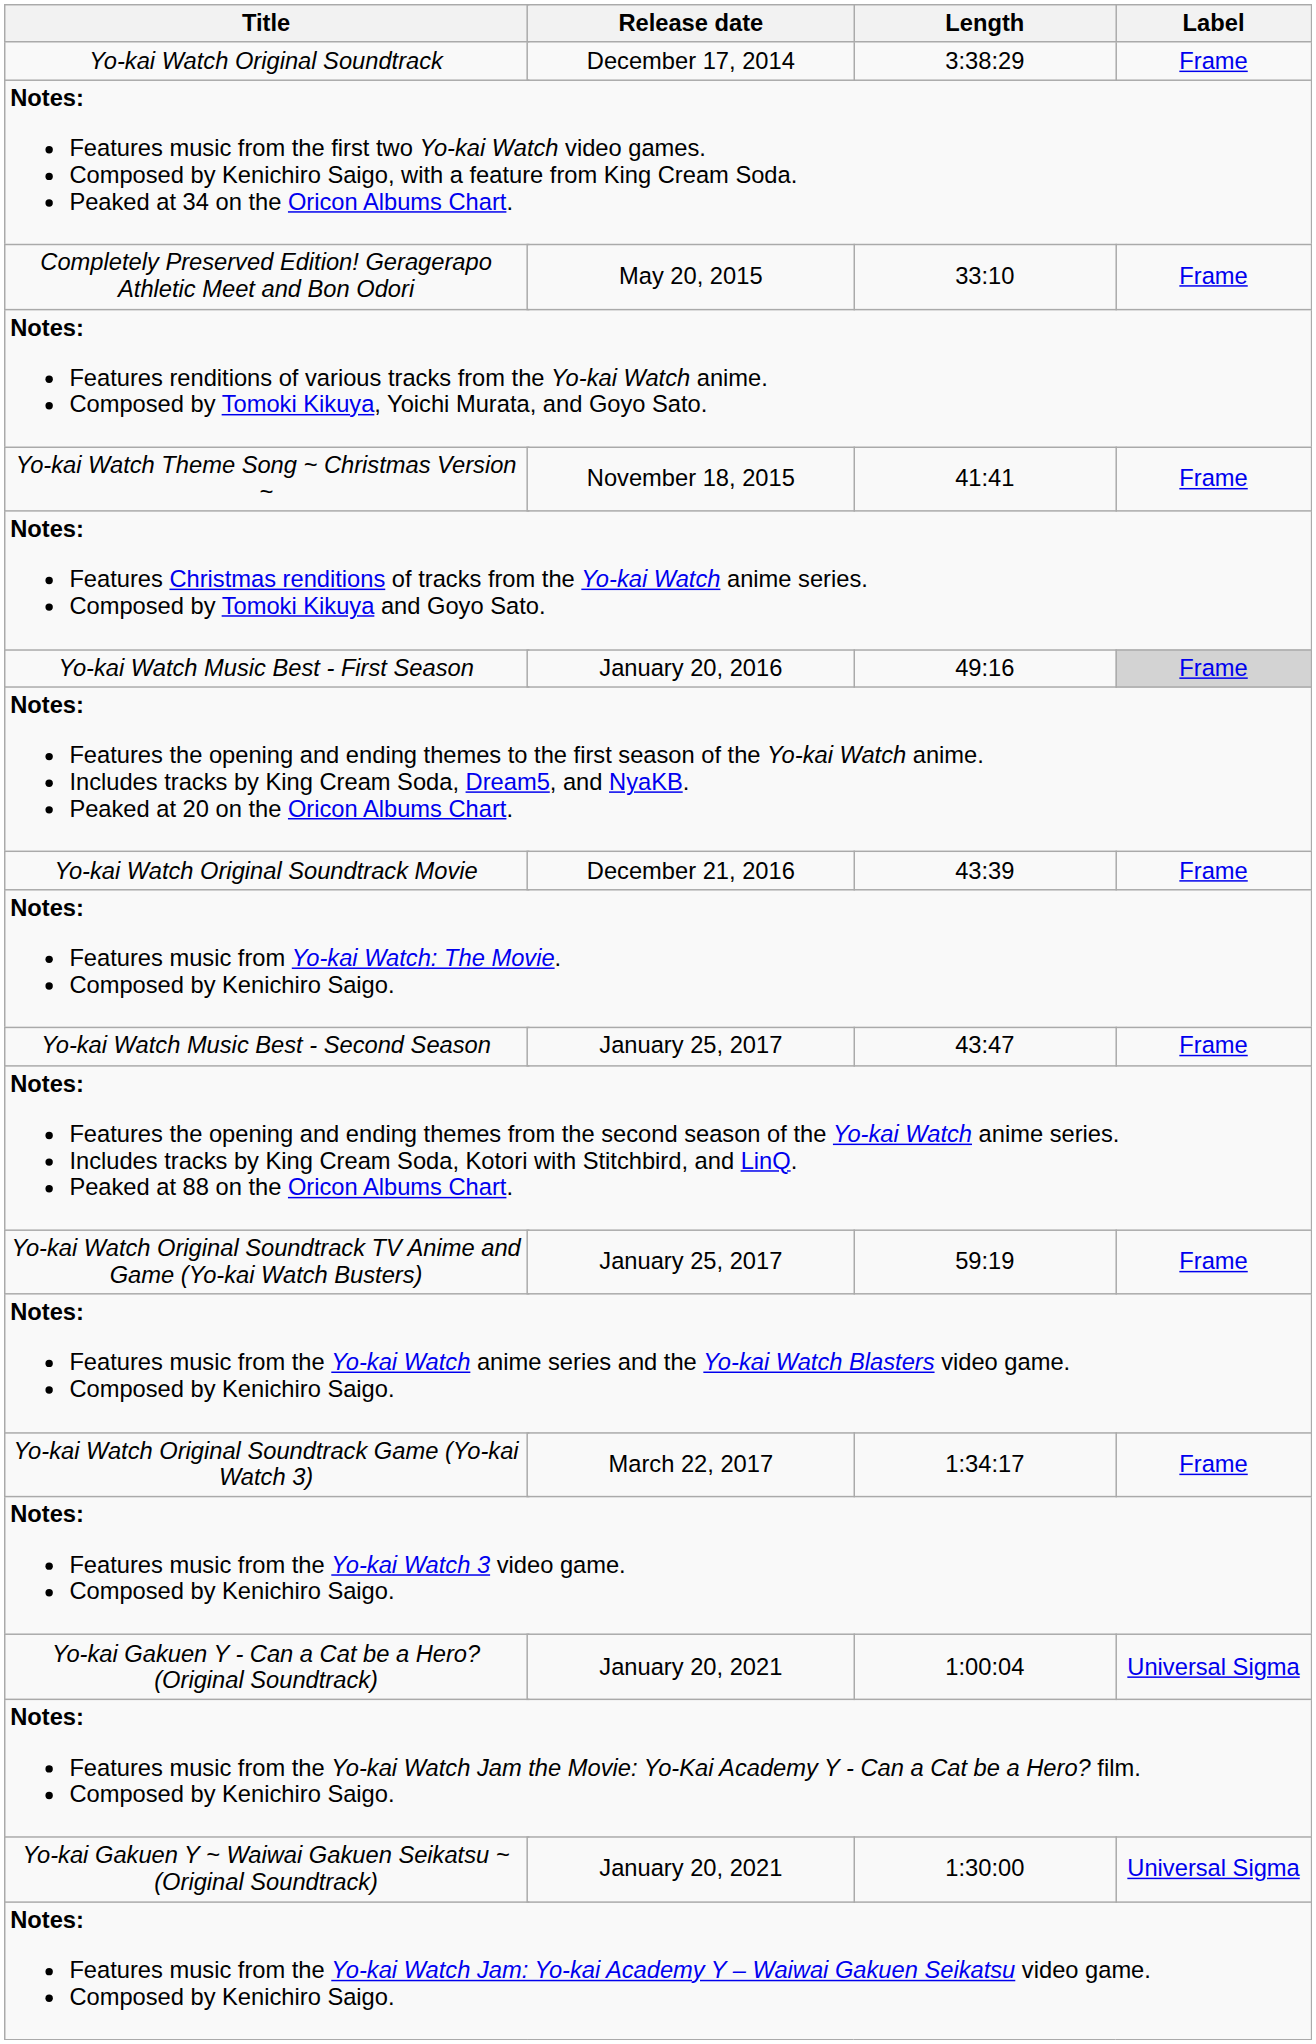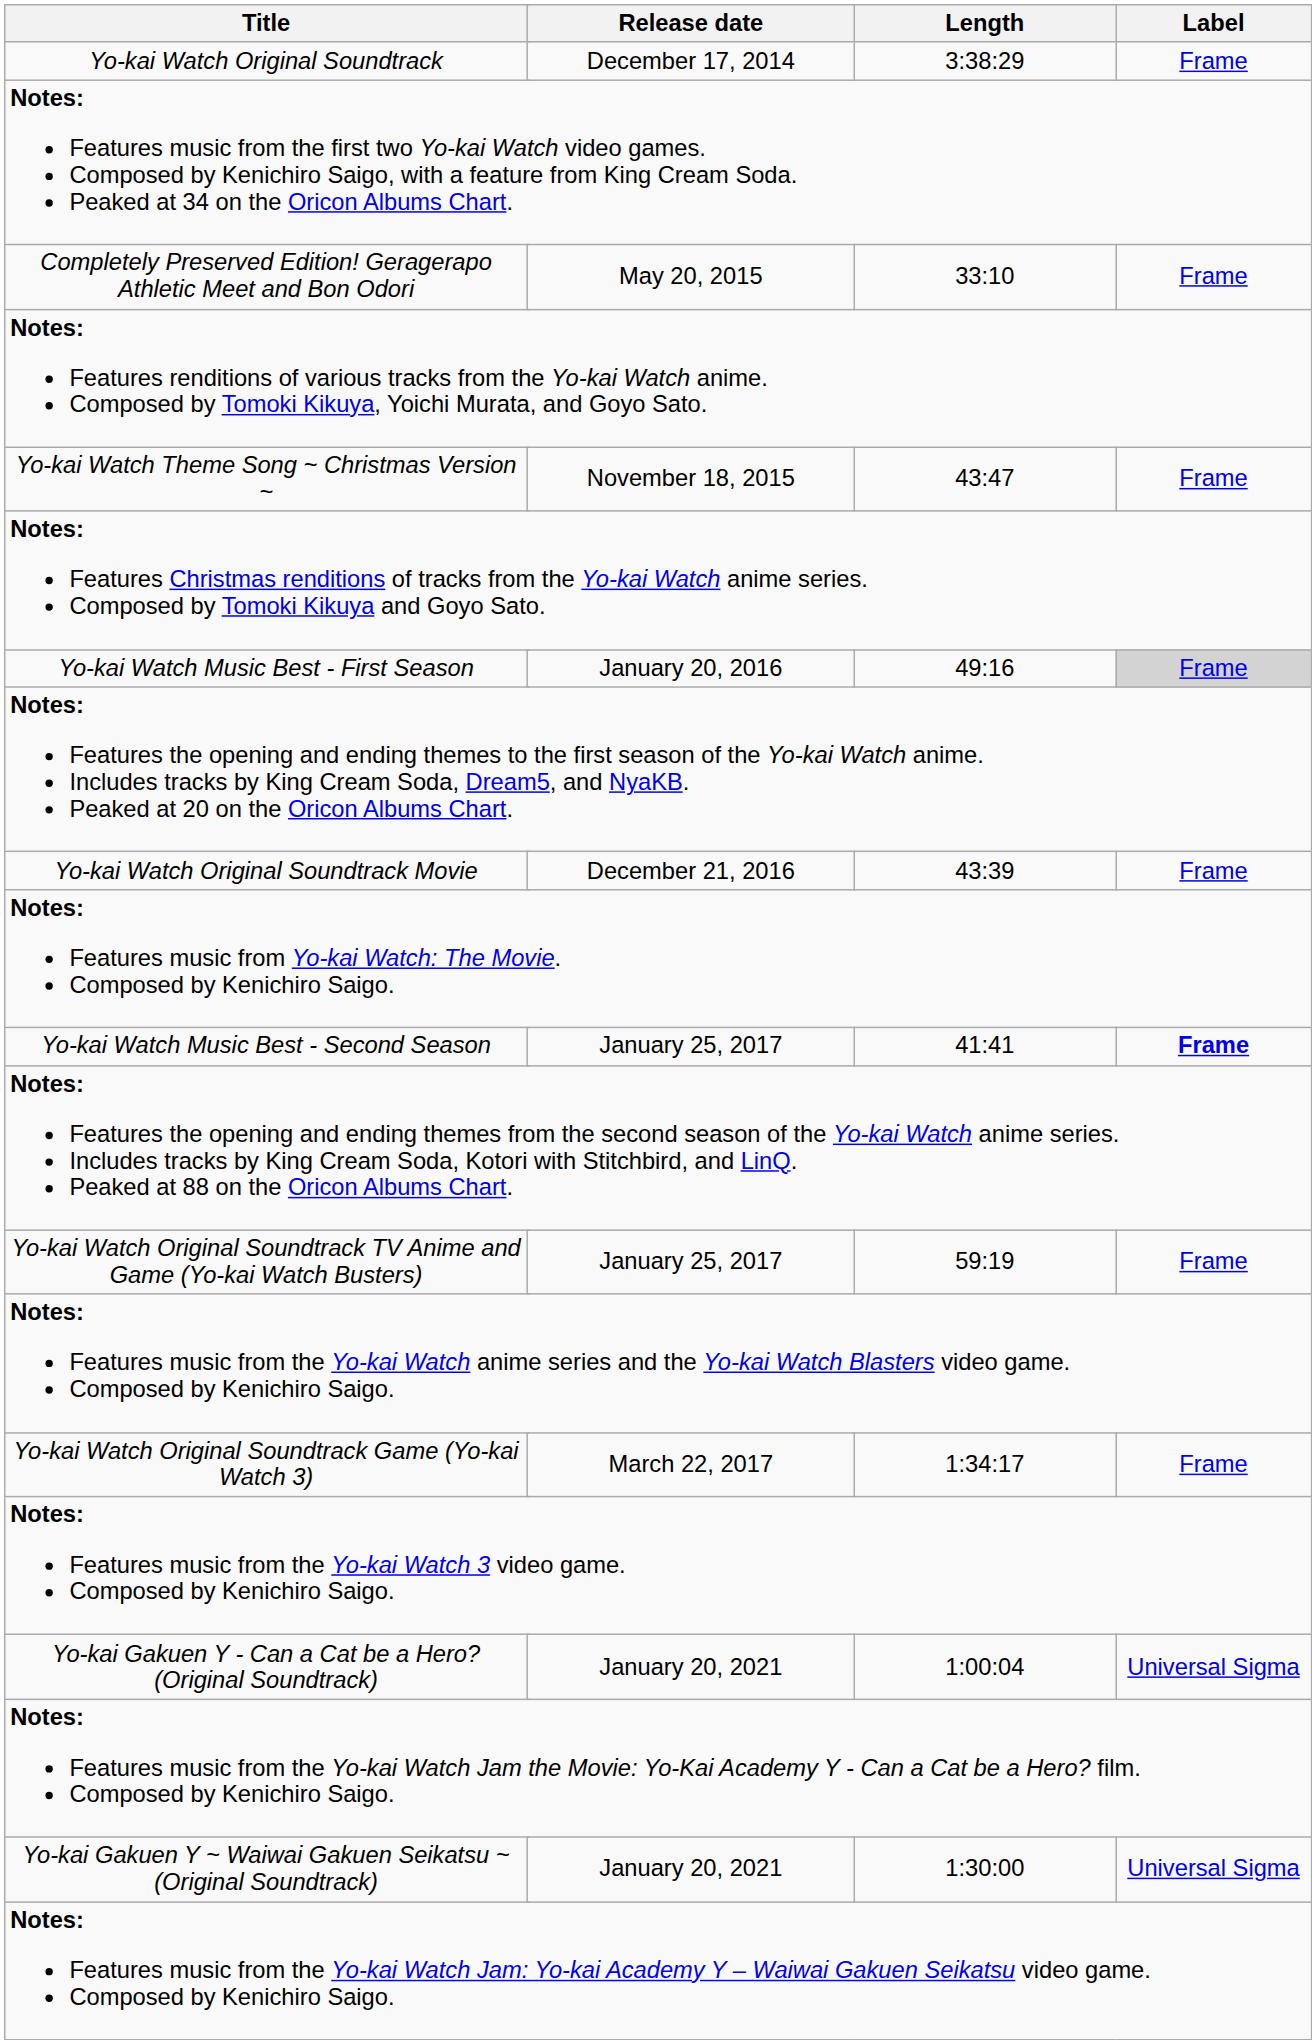 <table class="wikitable" style="width:100%;">
 <tr style="text-align: center;">
 <th colspan="2" style="width:40%;">Title</th>
 <th style="width:25%;">Release date</th>
 <th style="width:20%;">Length</th>
 <th style="width:45%;">Label</th>
 </tr>
 <tr style="text-align:center;">
 <td colspan="2"><em>Yo-kai Watch Original Soundtrack</em></td>
 <td>December 17, 2014</td>
 <td>3:38:29</td>
 <td><a href='#'>Frame</a></td>
 </tr>
 <tr>
 <td colspan="5" style="border: none; vertical-align: top;"><strong>Notes:</strong><br><ul><li>Features music from the first two <em>Yo-kai Watch</em> video games.</li><li>Composed by Kenichiro Saigo, with a feature from King Cream Soda.</li><li>Peaked at 34 on the <a href='#'>Oricon Albums Chart</a>.</li></ul></td>
 </tr>
 <tr style="text-align:center;">
 <td colspan="2"><em>Completely Preserved Edition! Geragerapo Athletic Meet and Bon Odori</em></td>
 <td>May 20, 2015</td>
 <td>33:10</td>
 <td><a href='#'>Frame</a></td>
 </tr>
 <tr>
 <td colspan="5" style="border: none; vertical-align: top;"><strong>Notes:</strong><br><ul><li>Features renditions of various tracks from the <em>Yo-kai Watch</em> anime.</li><li>Composed by <a href='#'>Tomoki Kikuya</a>, Yoichi Murata, and Goyo Sato.</li></ul></td>
 </tr>
 <tr style="text-align:center;">
 <td colspan="2"><em>Yo-kai Watch Theme Song ~ Christmas Version ~</em></td>
 <td>November 18, 2015</td>
-<td>41:41</td>
+<td>43:47</td>
 <td><a href='#'>Frame</a></td>
 </tr>
 <tr>
 <td colspan="5" style="border: none; vertical-align: top;"><strong>Notes:</strong><br><ul><li>Features <a href='#'>Christmas renditions</a> of tracks from the <em><a href='#'>Yo-kai Watch</a></em> anime series.</li><li>Composed by <a href='#'>Tomoki Kikuya</a> and Goyo Sato.</li></ul></td>
 </tr>
 <tr style="text-align:center;">
 <td colspan="2"><em>Yo-kai Watch Music Best - First Season</em></td>
 <td>January 20, 2016</td>
 <td>49:16</td>
 <td style="background: lightgrey;"><a href='#'>Frame</a></td>
 </tr>
 <tr>
 <td colspan="5" style="border: none; vertical-align: top;"><strong>Notes:</strong><br><ul><li>Features the opening and ending themes to the first season of the <em>Yo-kai Watch</em> anime.</li><li>Includes tracks by King Cream Soda, <a href='#'>Dream5</a>, and <a href='#'>NyaKB</a>.</li><li>Peaked at 20 on the <a href='#'>Oricon Albums Chart</a>.</li></ul></td>
 </tr>
 <tr style="text-align:center;">
 <td colspan="2"><em>Yo-kai Watch Original Soundtrack Movie</em></td>
 <td>December 21, 2016</td>
 <td>43:39</td>
 <td><a href='#'>Frame</a></td>
 </tr>
 <tr>
 <td colspan="5" style="border: none; vertical-align: top;"><strong>Notes:</strong><br><ul><li>Features music from <em><a href='#'>Yo-kai Watch: The Movie</a></em>.</li><li>Composed by Kenichiro Saigo.</li></ul></td>
 </tr>
 <tr style="text-align:center;">
 <td colspan="2"><em>Yo-kai Watch Music Best - Second Season</em></td>
 <td>January 25, 2017</td>
-<td>43:47</td>
-<td><a href='#'>Frame</a></td>
+<td>41:41</td>
+<td><strong><a href='#'>Frame</a></strong></td>
 </tr>
 <tr>
 <td colspan="5" style="border: none; vertical-align: top;"><strong>Notes:</strong><br><ul><li>Features the opening and ending themes from the second season of the <em><a href='#'>Yo-kai Watch</a></em> anime series.</li><li>Includes tracks by King Cream Soda, Kotori with Stitchbird, and <a href='#'>LinQ</a>.</li><li>Peaked at 88 on the <a href='#'>Oricon Albums Chart</a>.</li></ul></td>
 </tr>
 <tr style="text-align:center;">
 <td colspan="2"><em>Yo-kai Watch Original Soundtrack TV Anime and Game (Yo-kai Watch Busters)</em></td>
 <td>January 25, 2017</td>
 <td>59:19</td>
 <td><a href='#'>Frame</a></td>
 </tr>
 <tr>
 <td colspan="5" style="border: none; vertical-align: top;"><strong>Notes:</strong><br><ul><li>Features music from the <em><a href='#'>Yo-kai Watch</a></em> anime series and the <em><a href='#'>Yo-kai Watch Blasters</a></em> video game.</li><li>Composed by Kenichiro Saigo.</li></ul></td>
 </tr>
 <tr style="text-align:center;">
 <td colspan="2"><em>Yo-kai Watch Original Soundtrack Game (Yo-kai Watch 3)</em></td>
 <td>March 22, 2017</td>
 <td>1:34:17</td>
 <td><a href='#'>Frame</a></td>
 </tr>
 <tr>
 <td colspan="5" style="border: none; vertical-align: top;"><strong>Notes:</strong><br><ul><li>Features music from the <em><a href='#'>Yo-kai Watch 3</a></em> video game.</li><li>Composed by Kenichiro Saigo.</li></ul></td>
 </tr>
 <tr style="text-align:center;">
 <td colspan="2"><em>Yo-kai Gakuen Y - Can a Cat be a Hero? (Original Soundtrack)</em></td>
 <td>January 20, 2021</td>
 <td>1:00:04</td>
 <td><a href='#'>Universal Sigma</a></td>
 </tr>
 <tr>
 <td colspan="5" style="border: none; vertical-align: top;"><strong>Notes:</strong><br><ul><li>Features music from the <em>Yo-kai Watch Jam the Movie: Yo-Kai Academy Y - Can a Cat be a Hero?</em> film.</li><li>Composed by Kenichiro Saigo.</li></ul></td>
 </tr>
 <tr style="text-align:center;">
 <td colspan="2"><em>Yo-kai Gakuen Y ~ Waiwai Gakuen Seikatsu ~ (Original Soundtrack)</em></td>
 <td>January 20, 2021</td>
 <td>1:30:00</td>
 <td><a href='#'>Universal Sigma</a></td>
 </tr>
 <tr>
 <td colspan="5" style="border: none; vertical-align: top;"><strong>Notes:</strong><br><ul><li>Features music from the <em><a href='#'>Yo-kai Watch Jam: Yo-kai Academy Y – Waiwai Gakuen Seikatsu</a></em> video game.</li><li>Composed by Kenichiro Saigo.</li></ul></td>
 </tr>
 </table>
